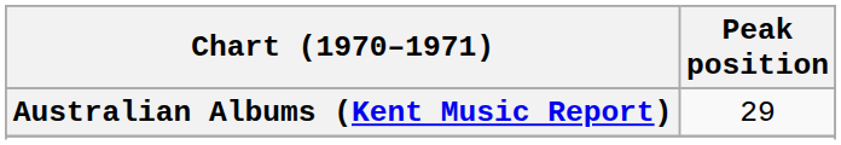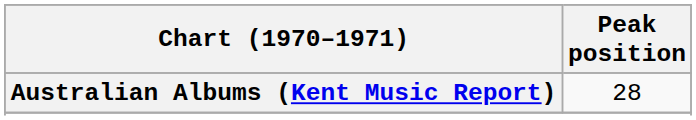 <table class="wikitable sortable plainrowheaders">
 <tr>
 <th>Chart (1970–1971)</th>
 <th>Peak<br>position</th>
 </tr>
 <tr>
 <th scope="row">Australian Albums (<a href='#'>Kent Music Report</a>)</th>
-<td align="center">29</td>
+<td align="center">28</td>
 </tr>
 <tr>
 </tr>
 <tr>
 </tr>
 <tr>
 </tr>
 </table>
